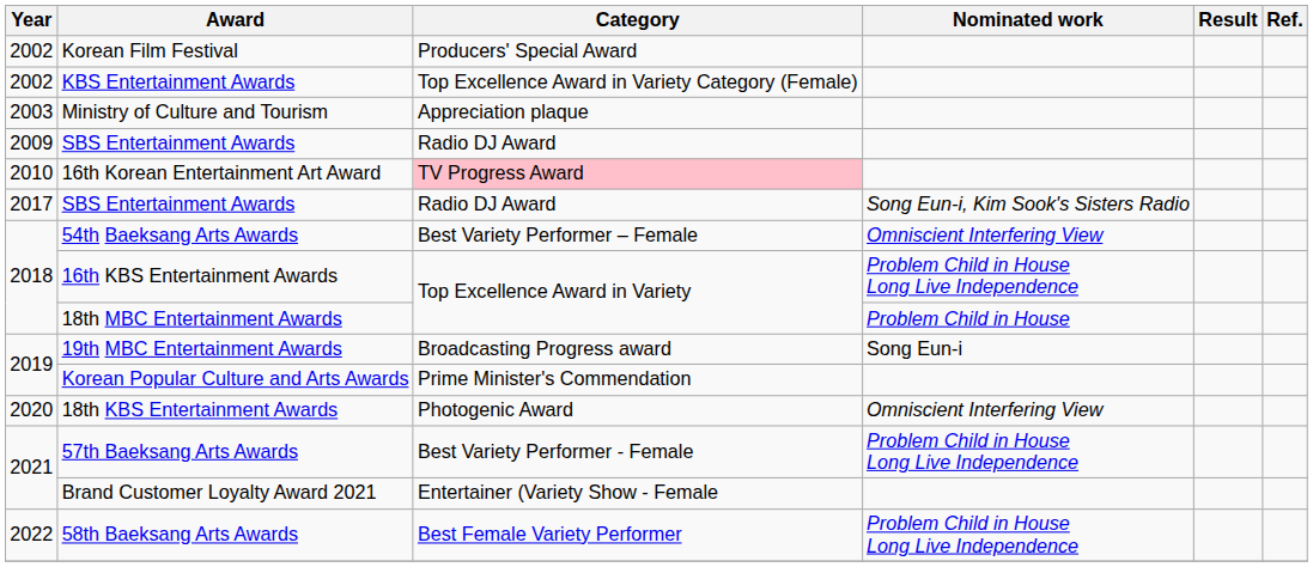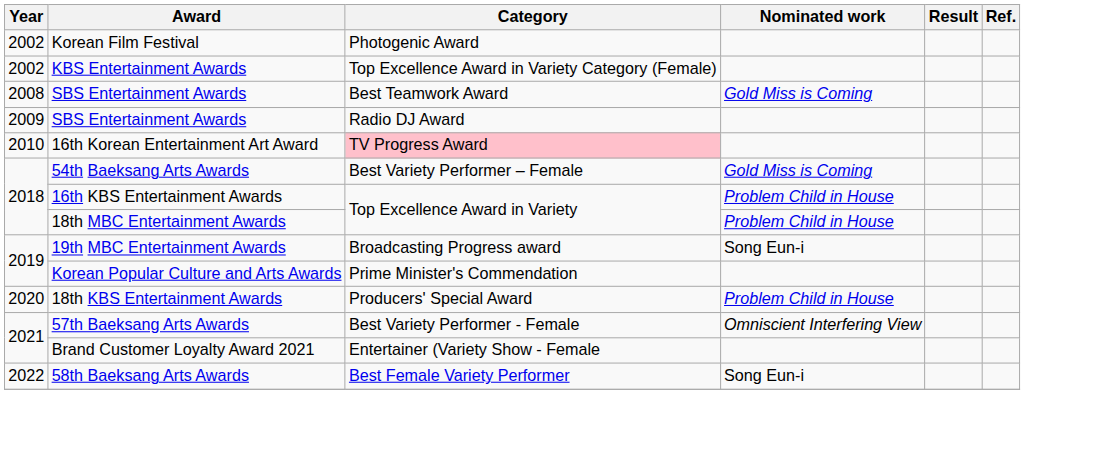 <table class="wikitable">
 <tr>
 <th>Year</th>
 <th>Award</th>
 <th>Category</th>
 <th>Nominated work</th>
 <th>Result</th>
 <th>Ref.</th>
 </tr>
 <tr>
 <td>2002</td>
 <td>Korean Film Festival</td>
-<td>Producers' Special Award</td>
+<td>Photogenic Award</td>
 <td></td>
 <td></td>
 <td></td>
 </tr>
 <tr>
 <td>2002</td>
 <td><a href='#'>KBS Entertainment Awards</a></td>
 <td>Top Excellence Award in Variety Category (Female)</td>
 <td></td>
 <td></td>
 <td></td>
 </tr>
 <tr>
-<td>2003</td>
-<td>Ministry of Culture and Tourism</td>
-<td>Appreciation plaque</td>
-<td></td>
+<td>2008</td>
+<td><a href='#'>SBS Entertainment Awards</a></td>
+<td>Best Teamwork Award</td>
+<td><em><a href='#'>Gold Miss is Coming</a></em></td>
 <td></td>
 <td></td>
 </tr>
 <tr>
 <td>2009</td>
 <td><a href='#'>SBS Entertainment Awards</a></td>
 <td>Radio DJ Award</td>
 <td></td>
 <td></td>
 <td></td>
 </tr>
 <tr>
 <td>2010</td>
 <td>16th Korean Entertainment Art Award</td>
 <td style="background: pink;">TV Progress Award</td>
 <td></td>
 <td></td>
 <td></td>
 </tr>
 <tr>
-<td>2017</td>
-<td><a href='#'>SBS Entertainment Awards</a></td>
-<td>Radio DJ Award</td>
-<td><em>Song Eun-i, Kim Sook's Sisters Radio</em></td>
-<td></td>
-<td></td>
-</tr>
-<tr>
 <td rowspan="3">2018</td>
 <td><a href='#'>54th</a> <a href='#'>Baeksang Arts Awards</a></td>
 <td>Best Variety Performer – Female</td>
-<td><em><a href='#'>Omniscient Interfering View</a></em></td>
+<td><em><a href='#'>Gold Miss is Coming</a></em></td>
 <td></td>
 <td></td>
 </tr>
 <tr>
 <td><a href='#'>16th</a> KBS Entertainment Awards</td>
 <td rowspan="2">Top Excellence Award in Variety</td>
-<td><em><a href='#'>Problem Child in House</a></em> <br> <em><a href='#'>Long Live Independence</a></em></td>
+<td><em><a href='#'>Problem Child in House</a></em></td>
 <td></td>
 <td></td>
 </tr>
 <tr>
 <td>18th <a href='#'>MBC Entertainment Awards</a></td>
 <td><em><a href='#'>Problem Child in House</a></em></td>
 <td></td>
 <td></td>
 </tr>
 <tr>
 <td rowspan=2>2019</td>
 <td><a href='#'>19th</a> <a href='#'>MBC Entertainment Awards</a></td>
 <td>Broadcasting Progress award</td>
 <td>Song Eun-i</td>
 <td></td>
 <td></td>
 </tr>
 <tr>
 <td><a href='#'>Korean Popular Culture and Arts Awards</a></td>
 <td>Prime Minister's Commendation</td>
 <td></td>
 <td></td>
 <td></td>
 </tr>
 <tr>
 <td>2020</td>
 <td>18th <a href='#'>KBS Entertainment Awards</a></td>
-<td>Photogenic Award</td>
-<td><em>Omniscient Interfering View</em></td>
+<td>Producers' Special Award</td>
+<td><em><a href='#'>Problem Child in House</a></em></td>
 <td></td>
 <td></td>
 </tr>
 <tr>
 <td rowspan="2">2021</td>
 <td><a href='#'>57th Baeksang Arts Awards</a></td>
 <td>Best Variety Performer - Female</td>
-<td><em><a href='#'>Problem Child in House</a></em> <br> <em><a href='#'>Long Live Independence</a></em></td>
+<td><em>Omniscient Interfering View</em></td>
 <td></td>
 <td></td>
 </tr>
 <tr>
 <td>Brand Customer Loyalty Award 2021</td>
 <td>Entertainer (Variety Show - Female</td>
 <td></td>
 <td></td>
 <td></td>
 </tr>
 <tr>
 <td>2022</td>
 <td><a href='#'>58th Baeksang Arts Awards</a></td>
 <td><a href='#'>Best Female Variety Performer</a></td>
-<td><em><a href='#'>Problem Child in House</a></em> <br> <em><a href='#'>Long Live Independence</a></em></td>
+<td>Song Eun-i</td>
 <td></td>
 <td></td>
 </tr>
 <tr>
 </tr>
 </table>
